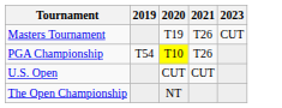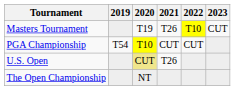 <table class="wikitable" style="font-size:95%;text-align:center;">
 <tr>
 <th>Tournament</th>
 <th>2019</th>
 <th>2020</th>
 <th>2021</th>
+<th>2022</th>
 <th>2023</th>
 </tr>
 <tr>
 <td align=left><a href='#'>Masters Tournament</a></td>
 <td style="background:#eeeeee;"></td>
 <td>T19</td>
 <td>T26</td>
+<td style="background:yellow;">T10</td>
 <td>CUT</td>
 </tr>
 <tr>
 <td align=left><a href='#'>PGA Championship</a></td>
 <td>T54</td>
 <td style="background:yellow;">T10</td>
-<td>T26</td>
+<td>CUT</td>
+<td>CUT</td>
 <td style="background:#eeeeee;"></td>
 </tr>
 <tr>
 <td align=left><a href='#'>U.S. Open</a></td>
 <td style="background:#eeeeee;"></td>
-<td>CUT</td>
-<td>CUT</td>
+<td style="background: khaki;">CUT</td>
+<td>T26</td>
+<td style="background:#eeeeee;"></td>
 <td style="background:#eeeeee;"></td>
 </tr>
 <tr>
 <td align=left><a href='#'>The Open Championship</a></td>
 <td style="background:#eeeeee;"></td>
 <td style="background:#eeeeee;">NT</td>
 <td style="background:#eeeeee;"></td>
 <td style="background:#eeeeee;"></td>
+<td style="background:#eeeeee;"></td>
 </tr>
 </table>
